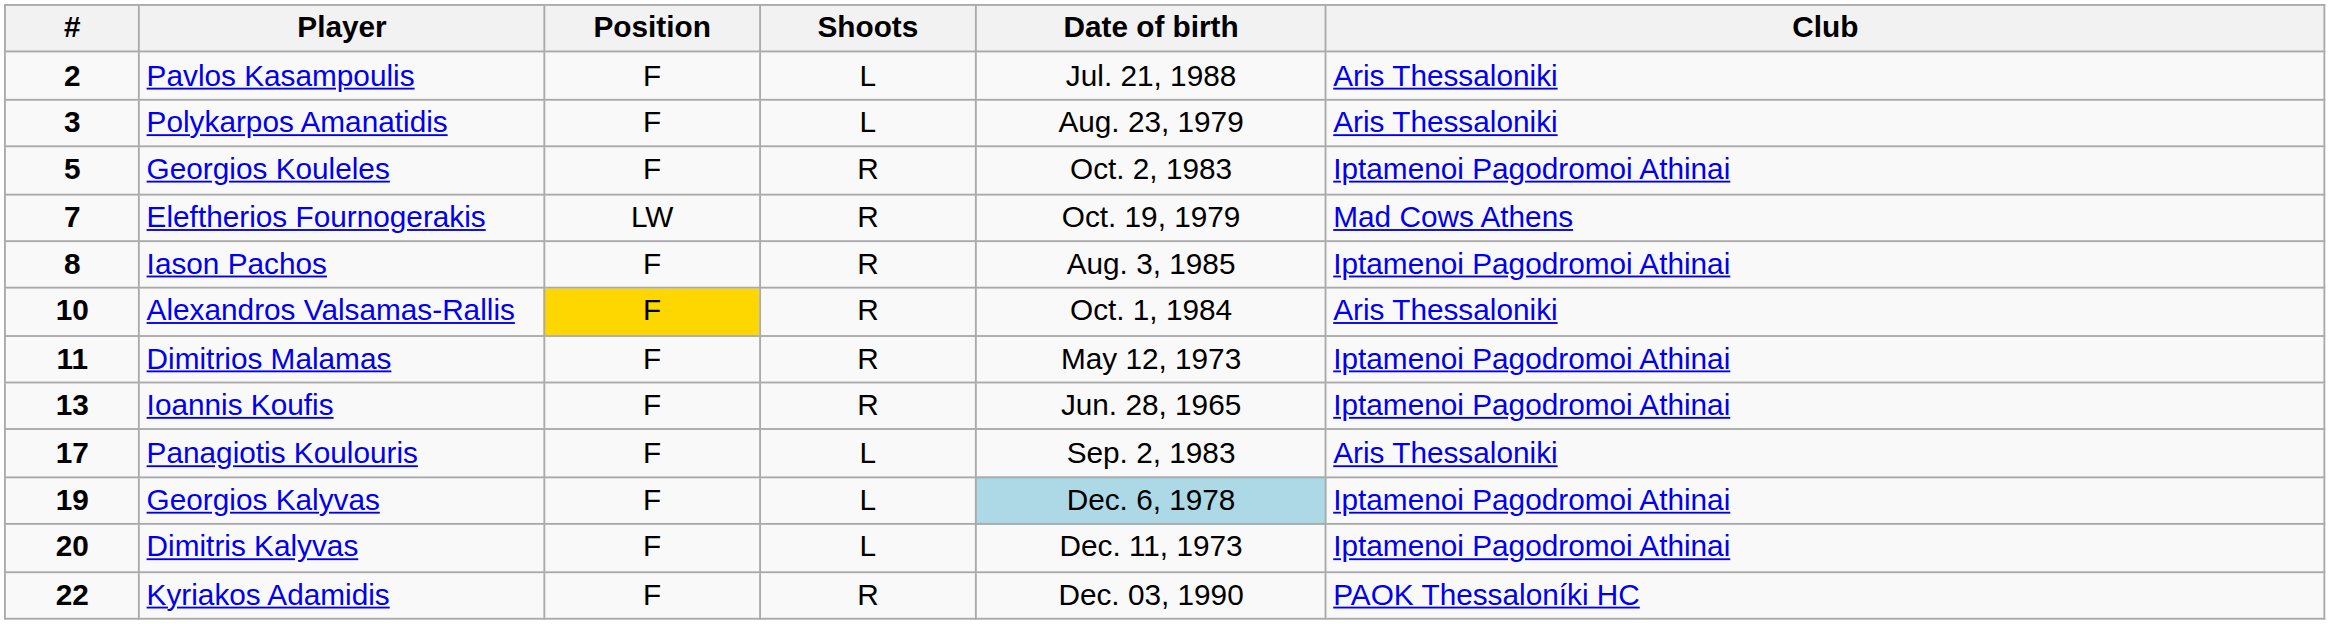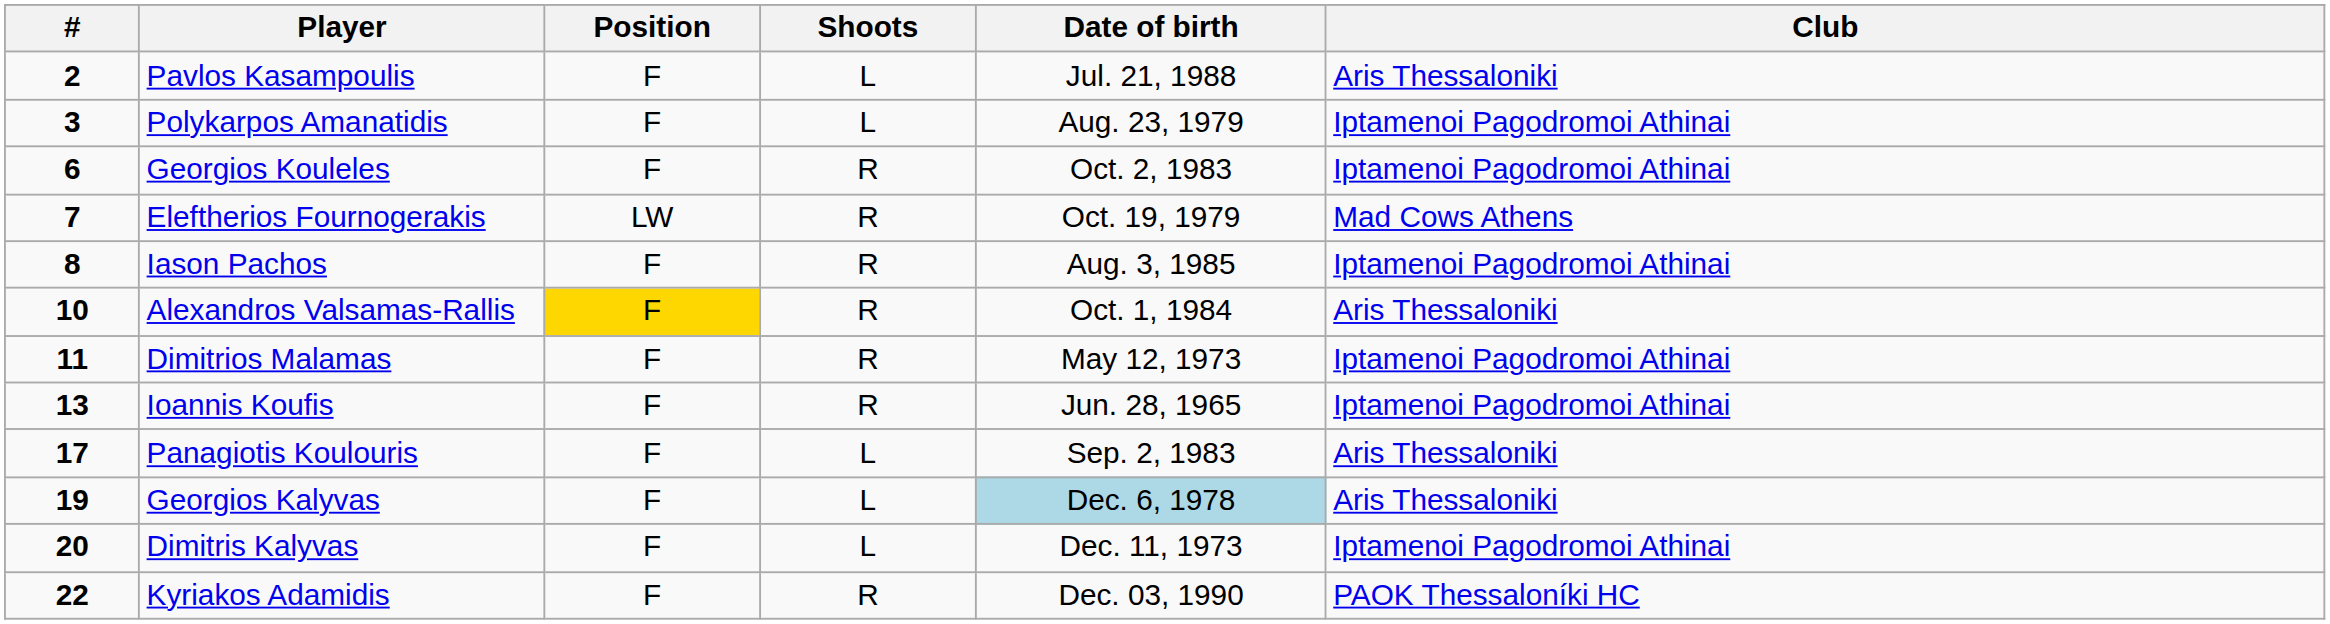 <table class="wikitable" style="text-align:center">
 <tr>
 <th width=5%>#</th>
 <th width=15%>Player</th>
 <th width=8%>Position</th>
 <th width=8%>Shoots</th>
 <th width=13%>Date of birth</th>
 <th width=37%>Club</th>
 </tr>
 <tr>
 <td><strong>2</strong></td>
 <td align=left><a href='#'>Pavlos Kasampoulis</a></td>
 <td>F</td>
 <td>L</td>
 <td>Jul. 21, 1988</td>
 <td align=left><a href='#'>Aris Thessaloniki</a></td>
 </tr>
 <tr>
 <td><strong>3</strong></td>
 <td align=left><a href='#'>Polykarpos Amanatidis</a></td>
 <td>F</td>
 <td>L</td>
 <td>Aug. 23, 1979</td>
-<td align=left><a href='#'>Aris Thessaloniki</a></td>
+<td align=left><a href='#'>Iptamenoi Pagodromoi Athinai</a></td>
 </tr>
 <tr>
-<td><strong>5</strong></td>
+<td><strong>6</strong></td>
 <td align=left><a href='#'>Georgios Kouleles</a></td>
 <td>F</td>
 <td>R</td>
 <td>Oct. 2, 1983</td>
 <td align=left><a href='#'>Iptamenoi Pagodromoi Athinai</a></td>
 </tr>
 <tr>
 <td><strong>7</strong></td>
 <td align=left><a href='#'>Eleftherios Fournogerakis</a></td>
 <td>LW</td>
 <td>R</td>
 <td>Oct. 19, 1979</td>
 <td align=left><a href='#'>Mad Cows Athens</a></td>
 </tr>
 <tr>
 <td><strong>8</strong></td>
 <td align=left><a href='#'>Iason Pachos</a></td>
 <td>F</td>
 <td>R</td>
 <td>Aug. 3, 1985</td>
 <td align=left><a href='#'>Iptamenoi Pagodromoi Athinai</a></td>
 </tr>
 <tr>
 <td><strong>10</strong></td>
 <td align=left><a href='#'>Alexandros Valsamas-Rallis</a></td>
 <td style="background: gold;">F</td>
 <td>R</td>
 <td>Oct. 1, 1984</td>
 <td align=left><a href='#'>Aris Thessaloniki</a></td>
 </tr>
 <tr>
 <td><strong>11</strong></td>
 <td align=left><a href='#'>Dimitrios Malamas</a></td>
 <td>F</td>
 <td>R</td>
 <td>May 12, 1973</td>
 <td align=left><a href='#'>Iptamenoi Pagodromoi Athinai</a></td>
 </tr>
 <tr>
 <td><strong>13</strong></td>
 <td align=left><a href='#'>Ioannis Koufis</a></td>
 <td>F</td>
 <td>R</td>
 <td>Jun. 28, 1965</td>
 <td align=left><a href='#'>Iptamenoi Pagodromoi Athinai</a></td>
 </tr>
 <tr>
 <td><strong>17</strong></td>
 <td align=left><a href='#'>Panagiotis Koulouris</a></td>
 <td>F</td>
 <td>L</td>
 <td>Sep. 2, 1983</td>
 <td align=left><a href='#'>Aris Thessaloniki</a></td>
 </tr>
 <tr>
 <td><strong>19</strong></td>
 <td align=left><a href='#'>Georgios Kalyvas</a></td>
 <td>F</td>
 <td>L</td>
 <td style="background: lightblue;">Dec. 6, 1978</td>
-<td align=left><a href='#'>Iptamenoi Pagodromoi Athinai</a></td>
+<td align=left><a href='#'>Aris Thessaloniki</a></td>
 </tr>
 <tr>
 <td><strong>20</strong></td>
 <td align=left><a href='#'>Dimitris Kalyvas</a></td>
 <td>F</td>
 <td>L</td>
 <td>Dec. 11, 1973</td>
 <td align=left><a href='#'>Iptamenoi Pagodromoi Athinai</a></td>
 </tr>
 <tr>
 <td><strong>22</strong></td>
 <td align=left><a href='#'>Kyriakos Adamidis</a></td>
 <td>F</td>
 <td>R</td>
 <td>Dec. 03, 1990</td>
 <td align=left><a href='#'>PAOK Thessaloníki HC</a></td>
 </tr>
 </table>
